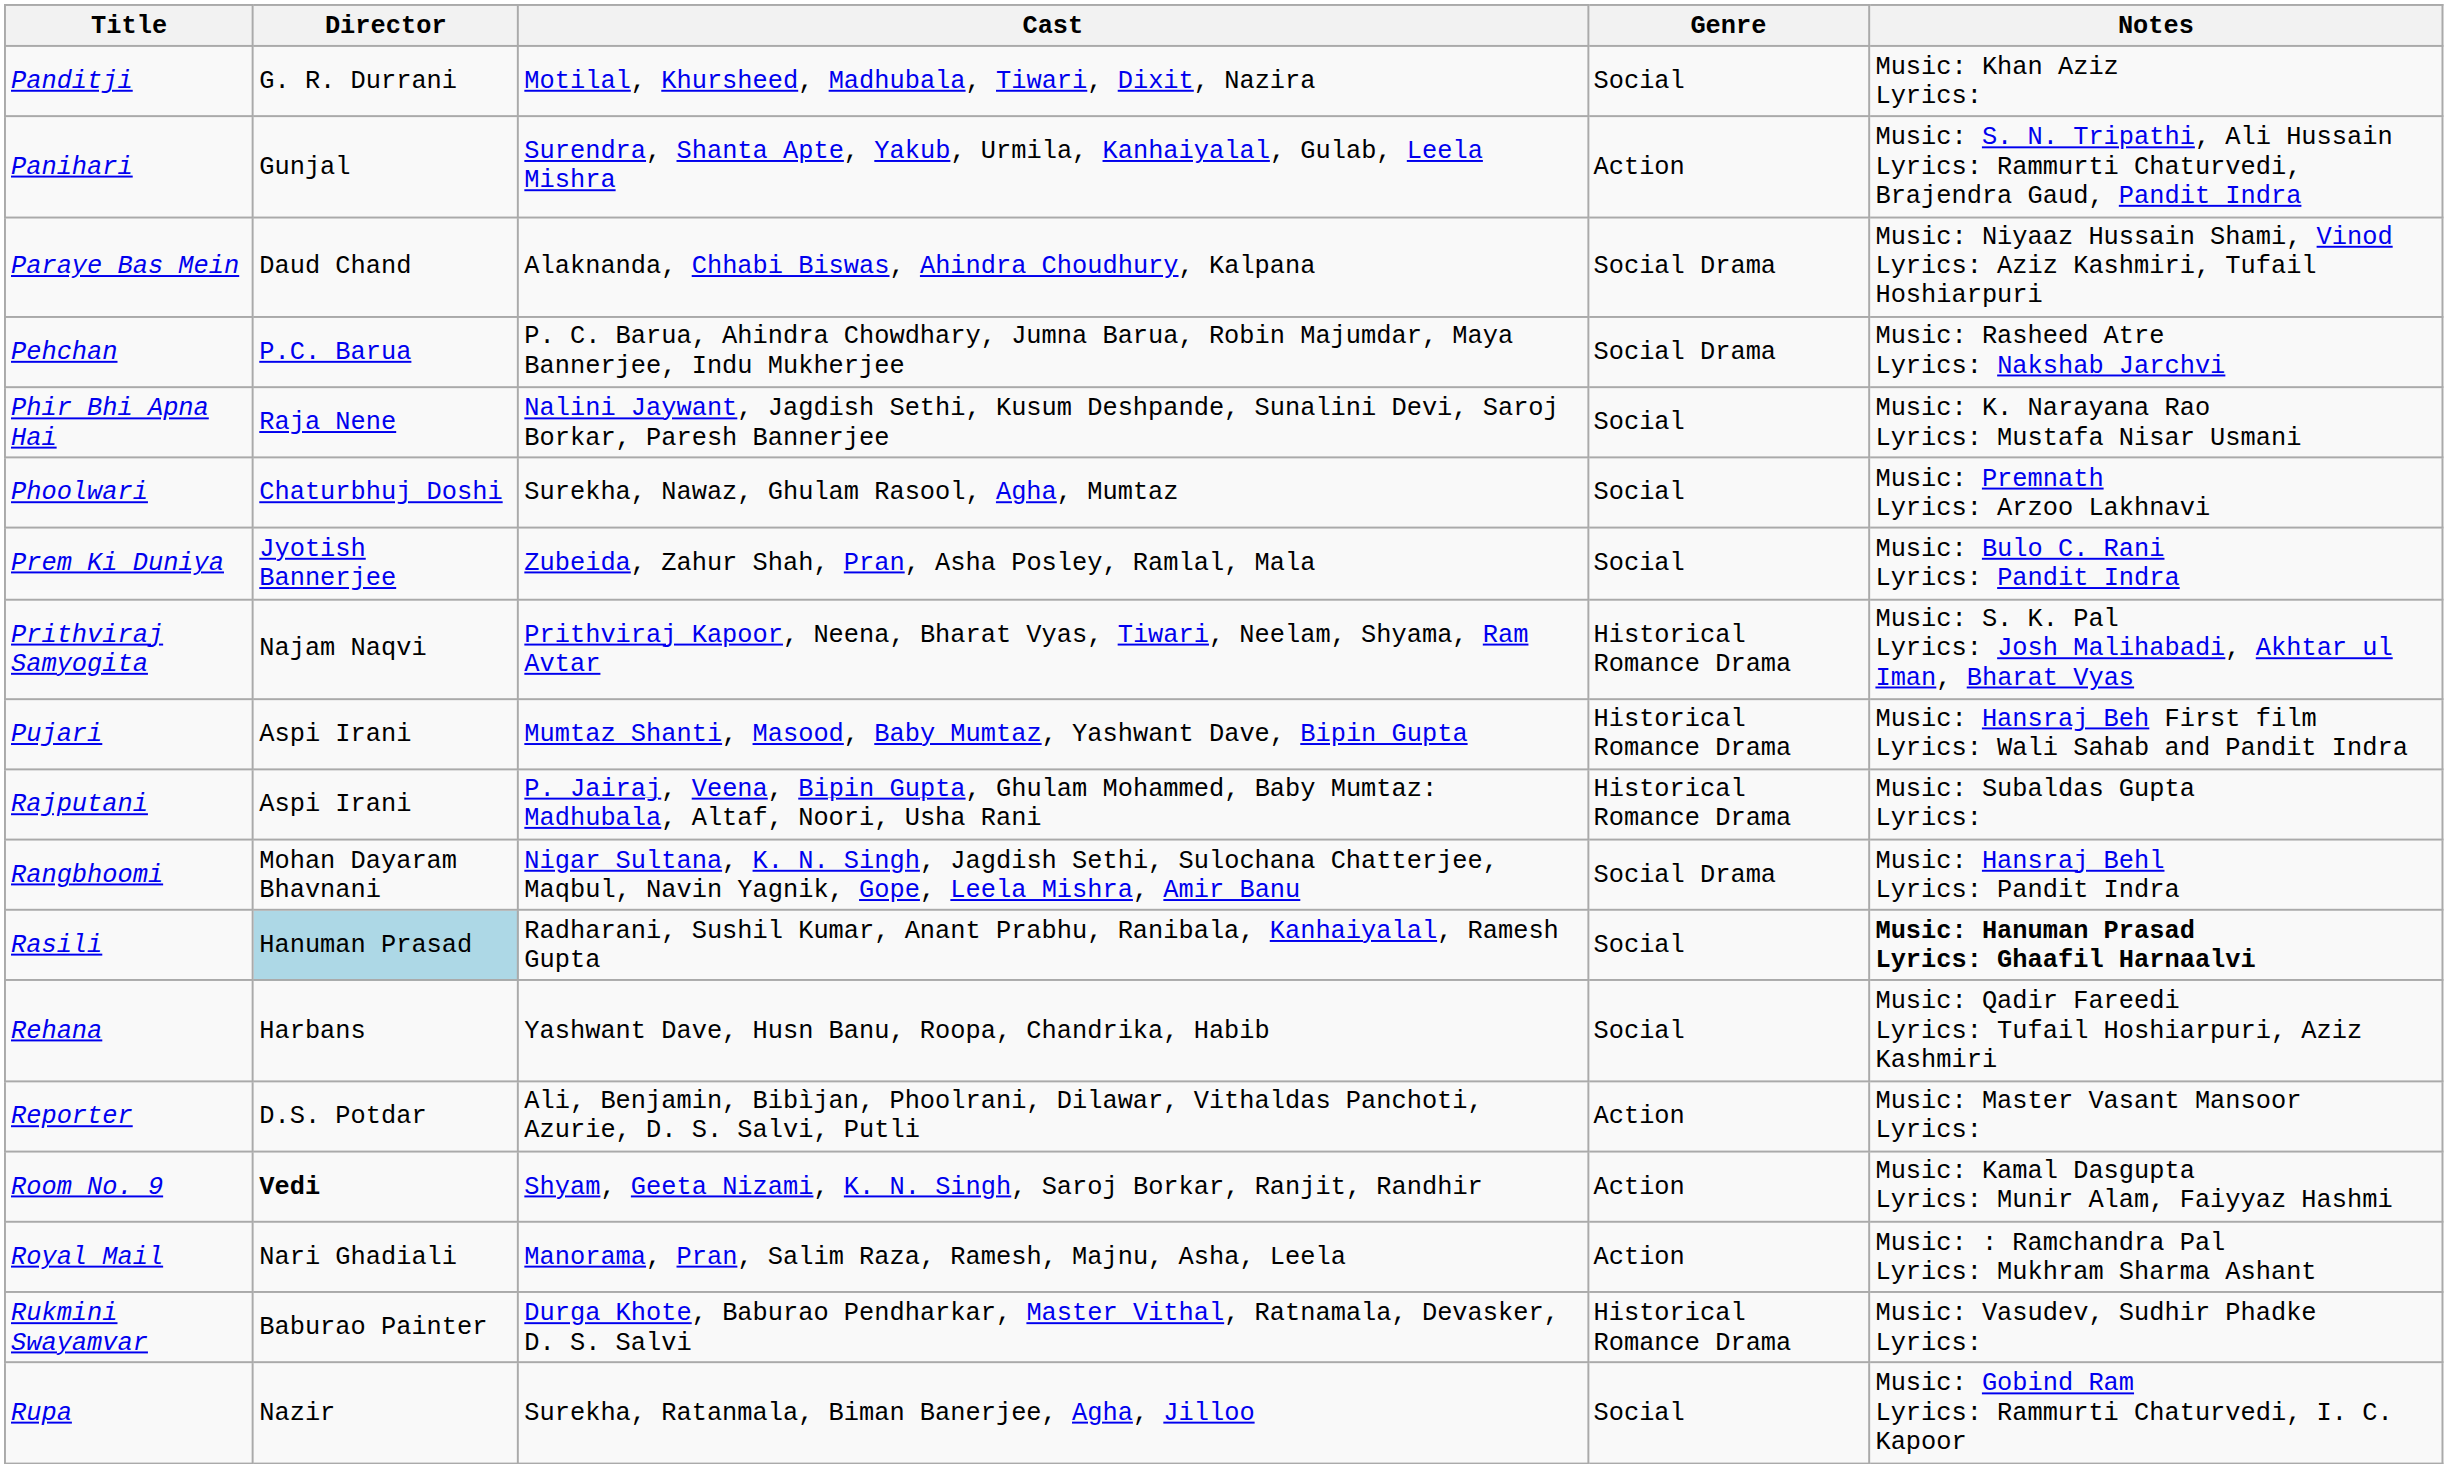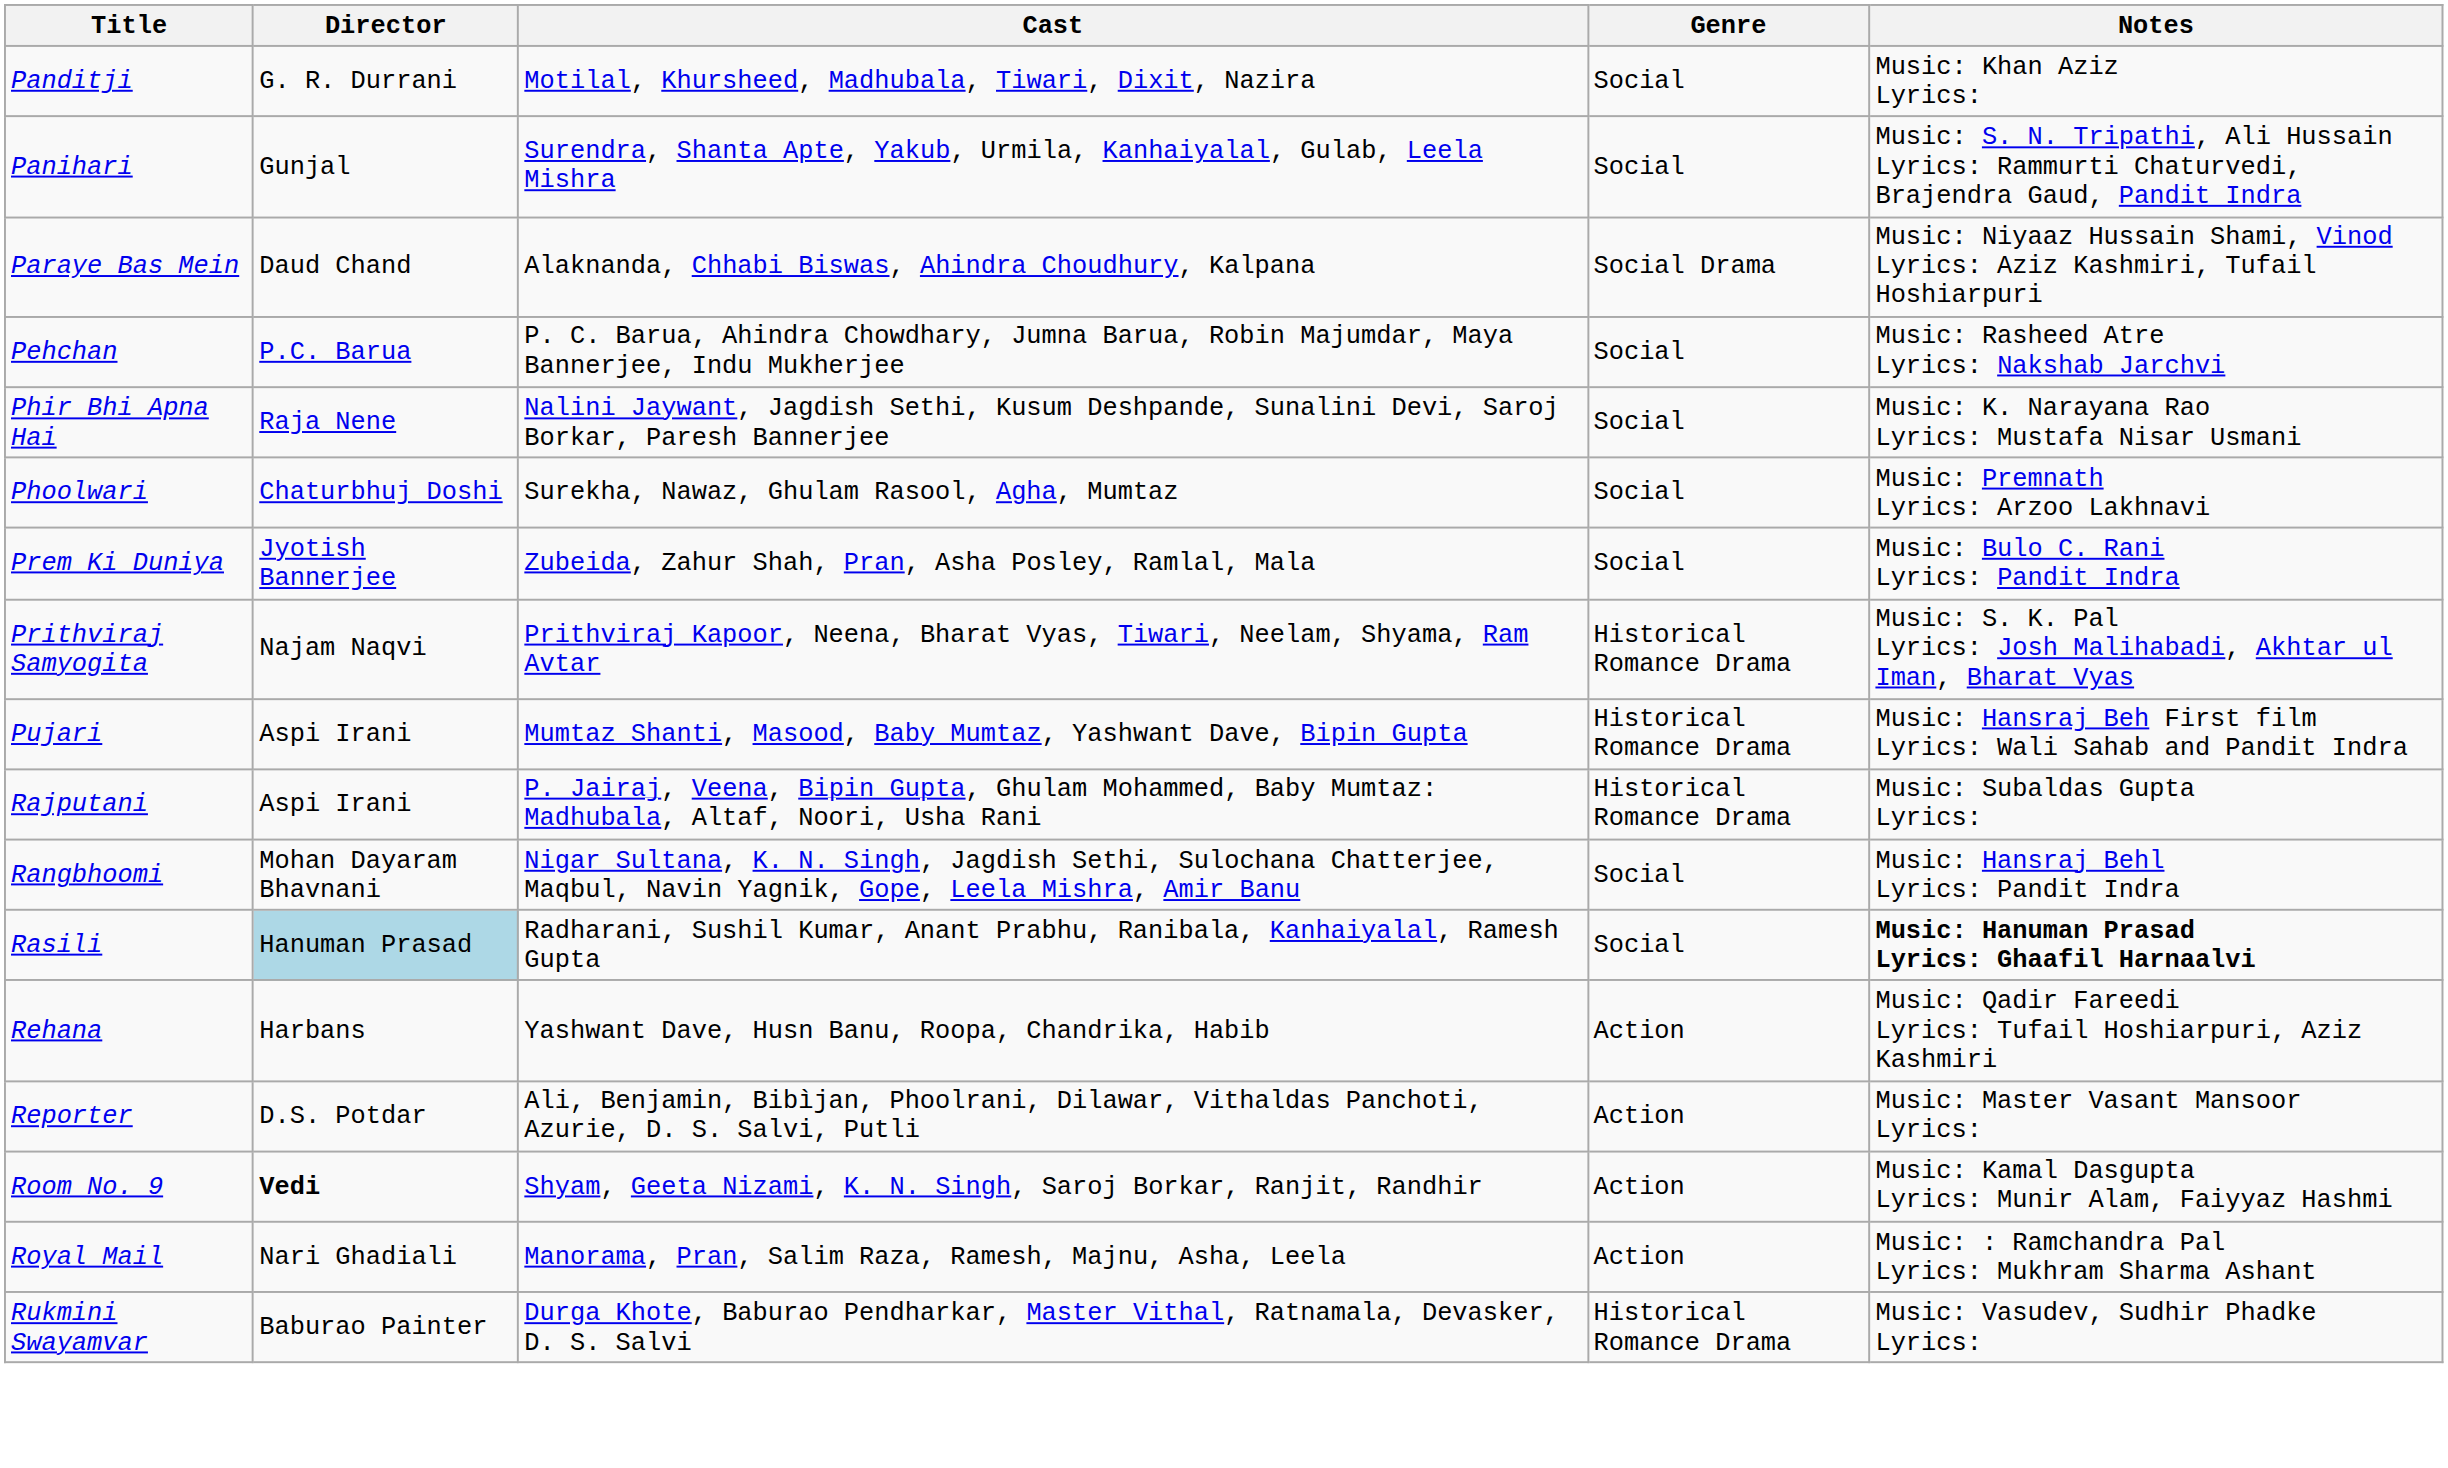 <table class="wikitable">
 <tr>
 <th>Title</th>
 <th>Director</th>
 <th>Cast</th>
 <th>Genre</th>
 <th>Notes</th>
 </tr>
 <tr>
 <td><em><a href='#'>Panditji</a></em></td>
 <td>G. R. Durrani</td>
 <td><a href='#'>Motilal</a>, <a href='#'>Khursheed</a>, <a href='#'>Madhubala</a>, <a href='#'>Tiwari</a>, <a href='#'>Dixit</a>, Nazira</td>
 <td>Social</td>
 <td>Music: Khan Aziz<br>Lyrics:</td>
 </tr>
 <tr>
 <td><em><a href='#'>Panihari</a></em></td>
 <td>Gunjal</td>
 <td><a href='#'>Surendra</a>, <a href='#'>Shanta Apte</a>, <a href='#'>Yakub</a>, Urmila, <a href='#'>Kanhaiyalal</a>, Gulab, <a href='#'>Leela Mishra</a></td>
-<td>Action</td>
+<td>Social</td>
 <td>Music: <a href='#'>S. N. Tripathi</a>, Ali Hussain <br>Lyrics: Rammurti Chaturvedi,  Brajendra Gaud, <a href='#'>Pandit Indra</a></td>
 </tr>
 <tr>
 <td><em><a href='#'>Paraye Bas Mein</a></em></td>
 <td>Daud Chand</td>
 <td>Alaknanda, <a href='#'>Chhabi Biswas</a>, <a href='#'>Ahindra Choudhury</a>, Kalpana</td>
 <td>Social Drama</td>
 <td>Music: Niyaaz Hussain Shami, <a href='#'>Vinod</a><br>Lyrics:  Aziz Kashmiri, Tufail Hoshiarpuri</td>
 </tr>
 <tr>
 <td><em><a href='#'>Pehchan</a></em></td>
 <td><a href='#'>P.C. Barua</a></td>
 <td>P. C. Barua, Ahindra Chowdhary, Jumna Barua, Robin Majumdar, Maya Bannerjee, Indu Mukherjee</td>
-<td>Social Drama</td>
+<td>Social</td>
 <td>Music: Rasheed Atre<br>Lyrics: <a href='#'>Nakshab Jarchvi</a></td>
 </tr>
 <tr>
 <td><em><a href='#'>Phir Bhi Apna Hai</a></em></td>
 <td><a href='#'>Raja Nene</a></td>
 <td><a href='#'>Nalini Jaywant</a>, Jagdish Sethi, Kusum Deshpande, Sunalini Devi, Saroj Borkar, Paresh Bannerjee</td>
 <td>Social</td>
 <td>Music: K. Narayana Rao<br>Lyrics: Mustafa Nisar Usmani</td>
 </tr>
 <tr>
 <td><em><a href='#'>Phoolwari</a></em></td>
 <td><a href='#'>Chaturbhuj Doshi</a></td>
 <td>Surekha, Nawaz, Ghulam Rasool, <a href='#'>Agha</a>, Mumtaz</td>
 <td>Social</td>
 <td>Music: <a href='#'>Premnath</a><br>Lyrics: Arzoo Lakhnavi</td>
 </tr>
 <tr>
 <td><em><a href='#'>Prem Ki Duniya</a></em></td>
 <td><a href='#'>Jyotish Bannerjee</a></td>
 <td><a href='#'>Zubeida</a>,  Zahur Shah, <a href='#'>Pran</a>, Asha Posley, Ramlal, Mala</td>
 <td>Social</td>
 <td>Music: <a href='#'>Bulo C. Rani</a><br>Lyrics: <a href='#'>Pandit Indra</a></td>
 </tr>
 <tr>
 <td><em><a href='#'>Prithviraj Samyogita</a></em></td>
 <td>Najam Naqvi</td>
 <td><a href='#'>Prithviraj Kapoor</a>, Neena, Bharat Vyas, <a href='#'>Tiwari</a>, Neelam, Shyama, <a href='#'>Ram Avtar</a></td>
 <td>Historical Romance Drama</td>
 <td>Music: S. K. Pal<br>Lyrics: <a href='#'>Josh Malihabadi</a>, <a href='#'>Akhtar ul Iman</a>, <a href='#'>Bharat Vyas</a></td>
 </tr>
 <tr>
 <td><em><a href='#'>Pujari</a></em></td>
 <td>Aspi Irani</td>
 <td><a href='#'>Mumtaz Shanti</a>, <a href='#'>Masood</a>, <a href='#'>Baby Mumtaz</a>, Yashwant Dave, <a href='#'>Bipin Gupta</a></td>
 <td>Historical Romance Drama</td>
 <td>Music: <a href='#'>Hansraj Beh</a> First film<br>Lyrics: Wali Sahab and Pandit Indra</td>
 </tr>
 <tr>
 <td><em><a href='#'>Rajputani</a></em></td>
 <td>Aspi Irani</td>
 <td><a href='#'>P. Jairaj</a>, <a href='#'>Veena</a>, <a href='#'>Bipin Gupta</a>, Ghulam Mohammed, Baby Mumtaz: <a href='#'>Madhubala</a>, Altaf, Noori, Usha Rani</td>
 <td>Historical Romance Drama</td>
 <td>Music: Subaldas Gupta<br>Lyrics:</td>
 </tr>
 <tr>
 <td><em><a href='#'>Rangbhoomi</a></em></td>
 <td>Mohan Dayaram Bhavnani</td>
 <td><a href='#'>Nigar Sultana</a>, <a href='#'>K. N. Singh</a>, Jagdish Sethi, Sulochana Chatterjee, Maqbul, Navin Yagnik, <a href='#'>Gope</a>, <a href='#'>Leela Mishra</a>, <a href='#'>Amir Banu</a></td>
-<td>Social Drama</td>
+<td>Social</td>
 <td>Music: <a href='#'>Hansraj Behl</a><br>Lyrics: Pandit Indra</td>
 </tr>
 <tr>
 <td><em><a href='#'>Rasili</a></em></td>
 <td style="background: lightblue;">Hanuman Prasad</td>
 <td>Radharani, Sushil Kumar, Anant Prabhu, Ranibala, <a href='#'>Kanhaiyalal</a>, Ramesh Gupta</td>
 <td>Social</td>
 <td><strong>Music: Hanuman Prasad <br>Lyrics: Ghaafil Harnaalvi</strong></td>
 </tr>
 <tr>
 <td><em><a href='#'>Rehana</a></em></td>
 <td>Harbans</td>
 <td>Yashwant Dave, Husn Banu, Roopa, Chandrika, Habib</td>
-<td>Social</td>
+<td>Action</td>
 <td>Music: Qadir Fareedi<br>Lyrics: Tufail Hoshiarpuri, Aziz Kashmiri</td>
 </tr>
 <tr>
 <td><em><a href='#'>Reporter</a></em></td>
 <td>D.S. Potdar</td>
 <td>Ali, Benjamin, Bibìjan, Phoolrani, Dilawar, Vithaldas Panchoti, Azurie, D. S. Salvi, Putli</td>
 <td>Action</td>
 <td>Music: Master Vasant Mansoor<br>Lyrics:</td>
 </tr>
 <tr>
 <td><em><a href='#'>Room No. 9</a></em></td>
 <td><strong>Vedi</strong></td>
 <td><a href='#'>Shyam</a>, <a href='#'>Geeta Nizami</a>, <a href='#'>K. N. Singh</a>, Saroj Borkar, Ranjit, Randhir</td>
 <td>Action</td>
 <td>Music: Kamal Dasgupta<br>Lyrics: Munir Alam, Faiyyaz Hashmi</td>
 </tr>
 <tr>
 <td><em><a href='#'>Royal Mail</a></em></td>
 <td>Nari Ghadiali</td>
 <td><a href='#'>Manorama</a>, <a href='#'>Pran</a>, Salim Raza,  Ramesh, Majnu, Asha, Leela</td>
 <td>Action</td>
 <td>Music: : Ramchandra Pal<br>Lyrics: Mukhram Sharma Ashant</td>
 </tr>
 <tr>
 <td><em><a href='#'>Rukmini Swayamvar</a></em></td>
 <td>Baburao Painter</td>
 <td><a href='#'>Durga Khote</a>, Baburao Pendharkar, <a href='#'>Master Vithal</a>, Ratnamala, Devasker, D. S. Salvi</td>
 <td>Historical Romance Drama</td>
 <td>Music: Vasudev, Sudhir Phadke<br>Lyrics:</td>
 </tr>
-<tr>
-<td><em><a href='#'>Rupa</a></em></td>
-<td>Nazir</td>
-<td>Surekha, Ratanmala, Biman Banerjee, <a href='#'>Agha</a>, <a href='#'>Jilloo</a></td>
-<td>Social</td>
-<td>Music: <a href='#'>Gobind Ram</a><br>Lyrics: Rammurti Chaturvedi, I. C. Kapoor</td>
-</tr>
 </table>
